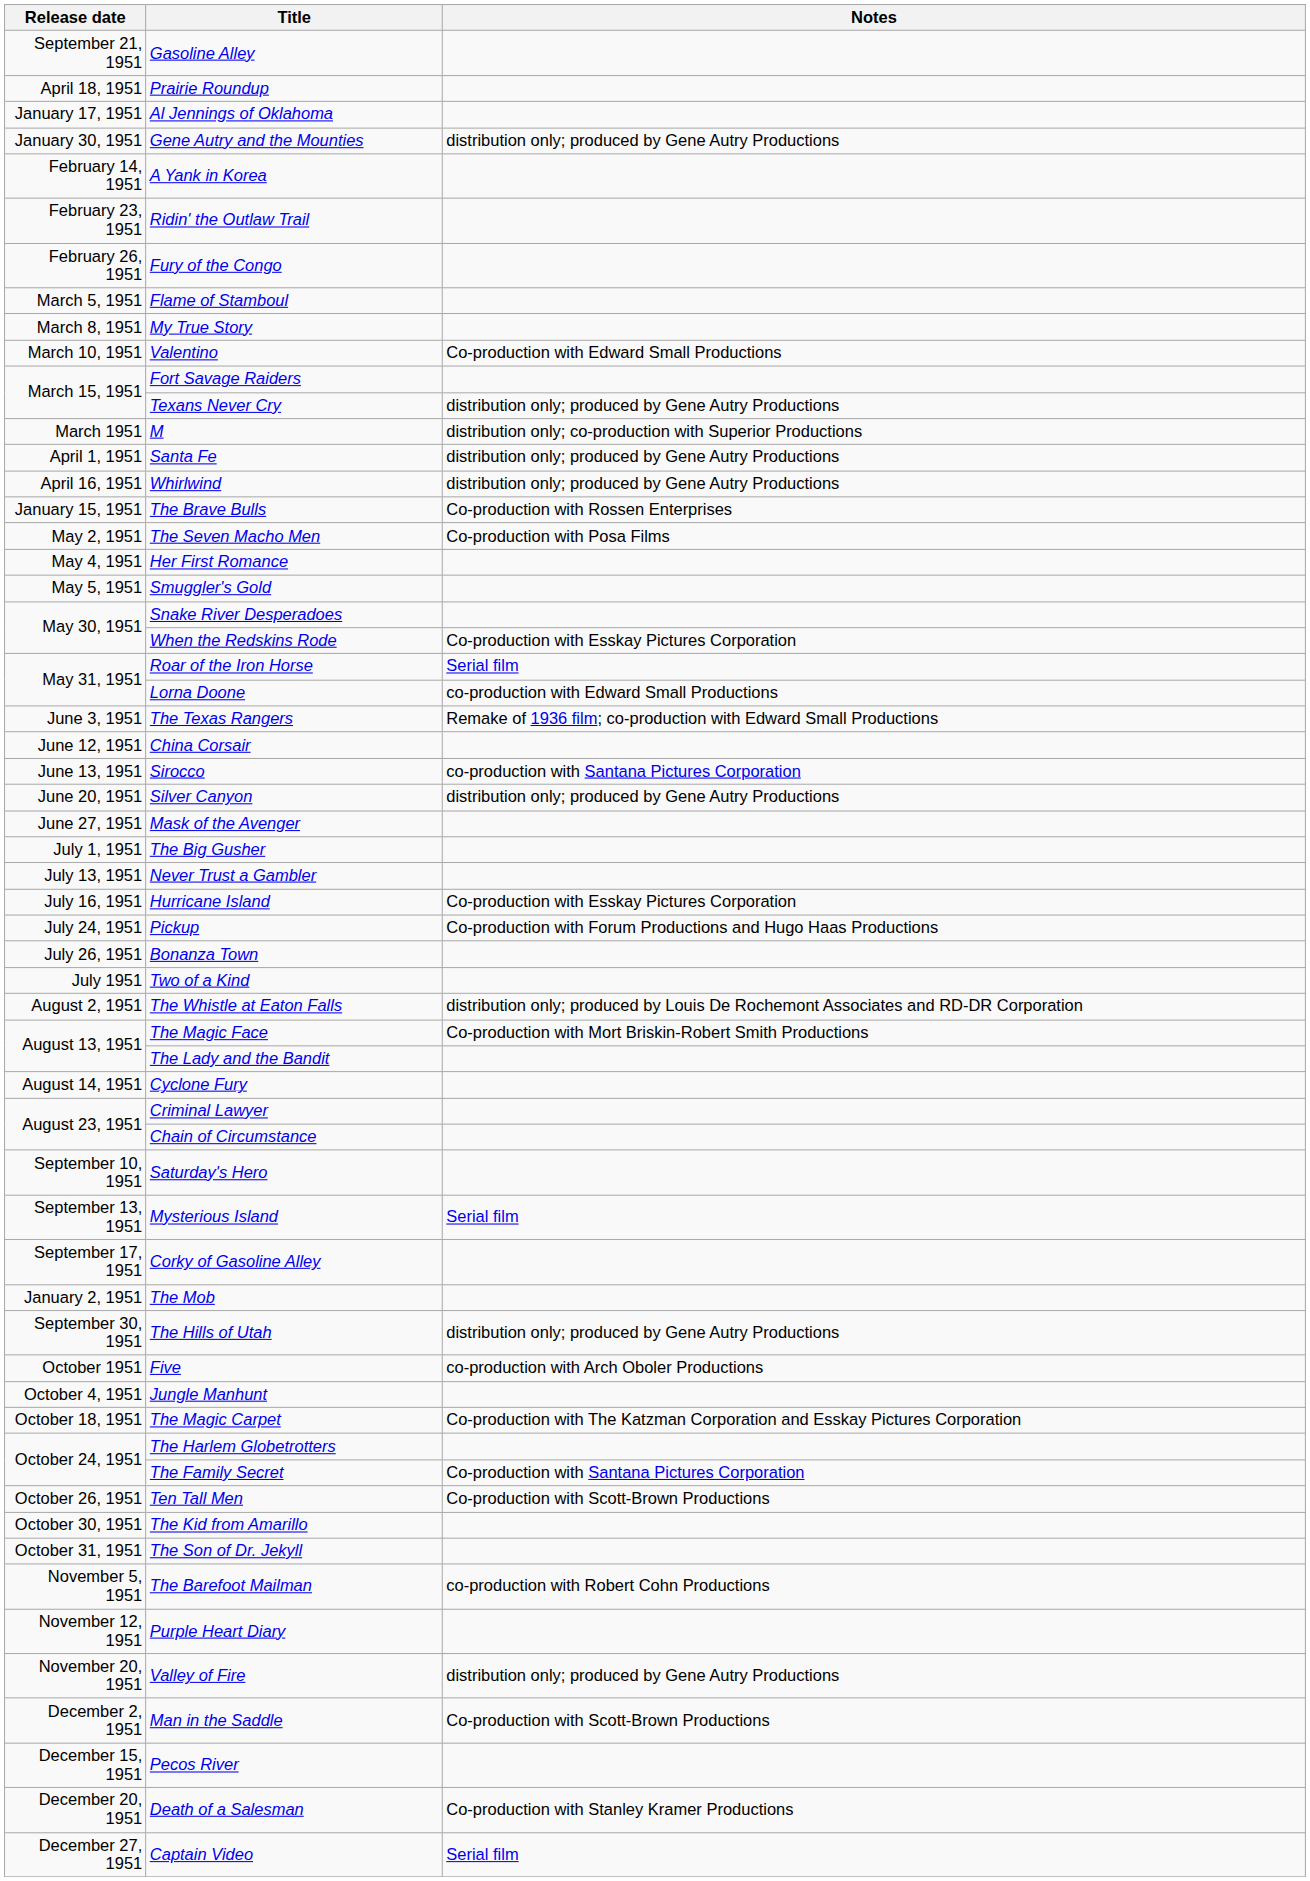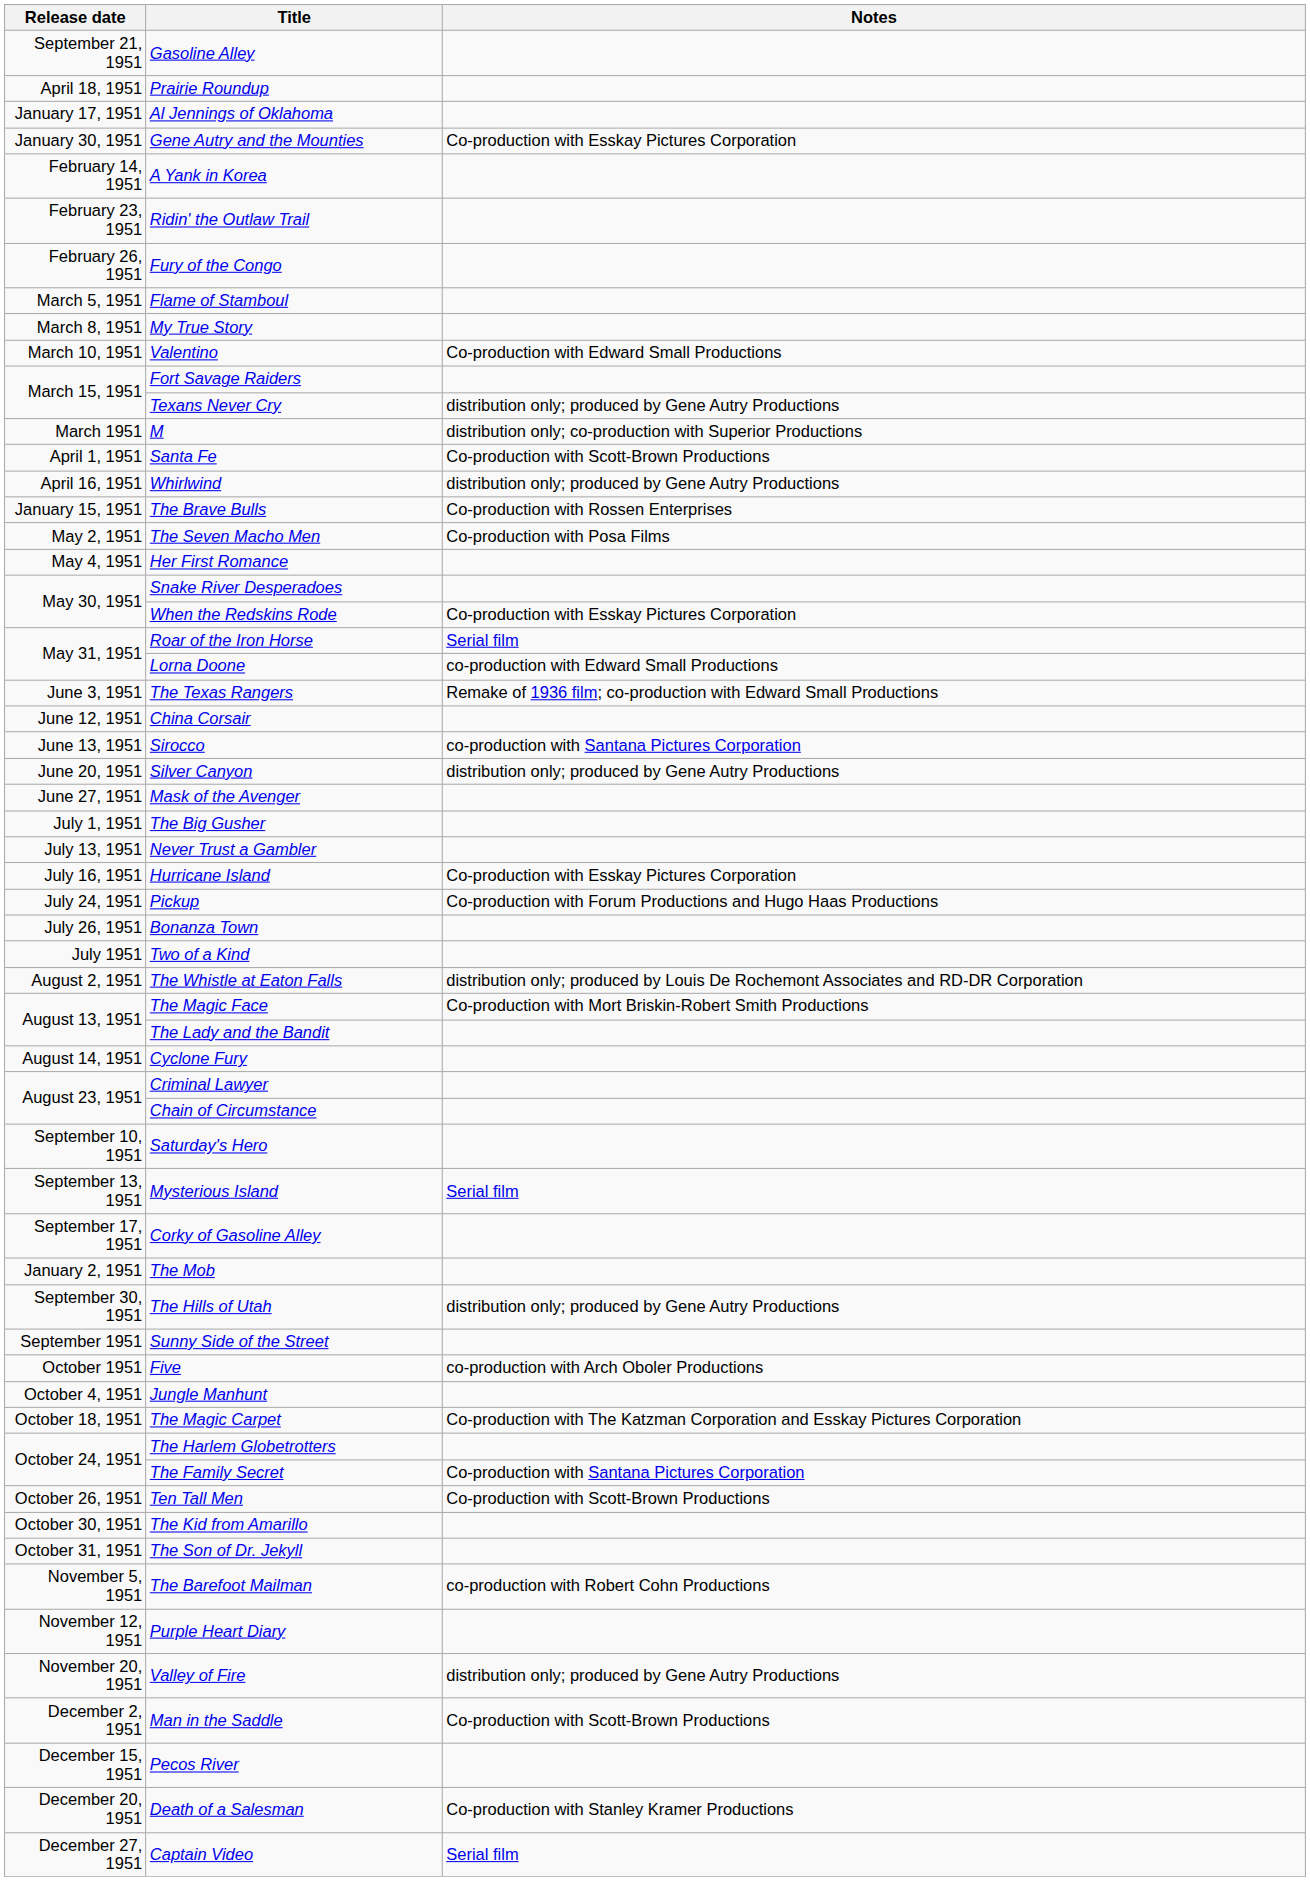 <table class="wikitable sortable" style="width:100%;">
 <tr>
 <th scope="col" style="width:130px;">Release date</th>
 <th>Title</th>
 <th>Notes</th>
 </tr>
 <tr>
 <td style="text-align:right;">September 21, 1951</td>
 <td><em><a href='#'>Gasoline Alley</a></em></td>
 <td></td>
 </tr>
 <tr>
 <td style="text-align:right;">April 18, 1951</td>
 <td><em><a href='#'>Prairie Roundup</a></em></td>
 <td></td>
 </tr>
 <tr>
 <td style="text-align:right;">January 17, 1951</td>
 <td><em><a href='#'>Al Jennings of Oklahoma</a></em></td>
 <td></td>
 </tr>
 <tr>
 <td style="text-align:right;">January 30, 1951</td>
 <td><em><a href='#'>Gene Autry and the Mounties</a></em></td>
-<td>distribution only; produced by Gene Autry Productions</td>
+<td>Co-production with Esskay Pictures Corporation</td>
 </tr>
 <tr>
 <td style="text-align:right;">February 14, 1951</td>
 <td><em><a href='#'>A Yank in Korea</a></em></td>
 <td></td>
 </tr>
 <tr>
 <td style="text-align:right;">February 23, 1951</td>
 <td><em><a href='#'>Ridin' the Outlaw Trail</a></em></td>
 <td></td>
 </tr>
 <tr>
 <td style="text-align:right;">February 26, 1951</td>
 <td><em><a href='#'>Fury of the Congo</a></em></td>
 <td></td>
 </tr>
 <tr>
 <td style="text-align:right;">March 5, 1951</td>
 <td><em><a href='#'>Flame of Stamboul</a></em></td>
 <td></td>
 </tr>
 <tr>
 <td style="text-align:right;">March 8, 1951</td>
 <td><em><a href='#'>My True Story</a></em></td>
 <td></td>
 </tr>
 <tr>
 <td style="text-align:right;">March 10, 1951</td>
 <td><em><a href='#'>Valentino</a></em></td>
 <td>Co-production with Edward Small Productions</td>
 </tr>
 <tr>
 <td style="text-align:right;" rowspan="2">March 15, 1951</td>
 <td><em><a href='#'>Fort Savage Raiders</a></em></td>
 <td></td>
 </tr>
 <tr>
 <td><em><a href='#'>Texans Never Cry</a></em></td>
 <td>distribution only; produced by Gene Autry Productions</td>
 </tr>
 <tr>
 <td style="text-align:right;">March 1951</td>
 <td><em><a href='#'>M</a></em></td>
 <td>distribution only; co-production with Superior Productions</td>
 </tr>
 <tr>
 <td style="text-align:right;">April 1, 1951</td>
 <td><em><a href='#'>Santa Fe</a></em></td>
-<td>distribution only; produced by Gene Autry Productions</td>
+<td>Co-production with Scott-Brown Productions</td>
 </tr>
 <tr>
 <td style="text-align:right;">April 16, 1951</td>
 <td><em><a href='#'>Whirlwind</a></em></td>
 <td>distribution only; produced by Gene Autry Productions</td>
 </tr>
 <tr>
 <td style="text-align:right;">January 15, 1951</td>
 <td><em><a href='#'>The Brave Bulls</a></em></td>
 <td>Co-production with Rossen Enterprises</td>
 </tr>
 <tr>
 <td style="text-align:right;">May 2, 1951</td>
 <td><em><a href='#'>The Seven Macho Men</a></em></td>
 <td>Co-production with Posa Films</td>
 </tr>
 <tr>
 <td style="text-align:right;">May 4, 1951</td>
 <td><em><a href='#'>Her First Romance</a></em></td>
-<td></td>
-</tr>
-<tr>
-<td style="text-align:right;">May 5, 1951</td>
-<td><em><a href='#'>Smuggler's Gold</a></em></td>
 <td></td>
 </tr>
 <tr>
 <td style="text-align:right;" rowspan="2">May 30, 1951</td>
 <td><em><a href='#'>Snake River Desperadoes</a></em></td>
 <td></td>
 </tr>
 <tr>
 <td><em><a href='#'>When the Redskins Rode</a></em></td>
 <td>Co-production with Esskay Pictures Corporation</td>
 </tr>
 <tr>
 <td style="text-align:right;" rowspan="2">May 31, 1951</td>
 <td><em><a href='#'>Roar of the Iron Horse</a></em></td>
 <td><a href='#'>Serial film</a></td>
 </tr>
 <tr>
 <td><em><a href='#'>Lorna Doone</a></em></td>
 <td>co-production with Edward Small Productions</td>
 </tr>
 <tr>
 <td style="text-align:right;">June 3, 1951</td>
 <td><em><a href='#'>The Texas Rangers</a></em></td>
 <td>Remake of <a href='#'>1936 film</a>; co-production with Edward Small Productions</td>
 </tr>
 <tr>
 <td style="text-align:right;">June 12, 1951</td>
 <td><em><a href='#'>China Corsair</a></em></td>
 <td></td>
 </tr>
 <tr>
 <td style="text-align:right;">June 13, 1951</td>
 <td><em><a href='#'>Sirocco</a></em></td>
 <td>co-production with <a href='#'>Santana Pictures Corporation</a></td>
 </tr>
 <tr>
 <td style="text-align:right;">June 20, 1951</td>
 <td><em><a href='#'>Silver Canyon</a></em></td>
 <td>distribution only; produced by Gene Autry Productions</td>
 </tr>
 <tr>
 <td style="text-align:right;">June 27, 1951</td>
 <td><em><a href='#'>Mask of the Avenger</a></em></td>
 <td></td>
 </tr>
 <tr>
 <td style="text-align:right;">July 1, 1951</td>
 <td><em><a href='#'>The Big Gusher</a></em></td>
 <td></td>
 </tr>
 <tr>
 <td style="text-align:right;">July 13, 1951</td>
 <td><em><a href='#'>Never Trust a Gambler</a></em></td>
 <td></td>
 </tr>
 <tr>
 <td style="text-align:right;">July 16, 1951</td>
 <td><em><a href='#'>Hurricane Island</a></em></td>
 <td>Co-production with Esskay Pictures Corporation</td>
 </tr>
 <tr>
 <td style="text-align:right;">July 24, 1951</td>
 <td><em><a href='#'>Pickup</a></em></td>
 <td>Co-production with Forum Productions and Hugo Haas Productions</td>
 </tr>
 <tr>
 <td style="text-align:right;">July 26, 1951</td>
 <td><em><a href='#'>Bonanza Town</a></em></td>
 <td></td>
 </tr>
 <tr>
 <td style="text-align:right;">July 1951</td>
 <td><em><a href='#'>Two of a Kind</a></em></td>
 <td></td>
 </tr>
 <tr>
 <td style="text-align:right;">August 2, 1951</td>
 <td><em><a href='#'>The Whistle at Eaton Falls</a></em></td>
 <td>distribution only; produced by Louis De Rochemont Associates and RD-DR Corporation</td>
 </tr>
 <tr>
 <td style="text-align:right;" rowspan="2">August 13, 1951</td>
 <td><em><a href='#'>The Magic Face</a></em></td>
 <td>Co-production with Mort Briskin-Robert Smith Productions</td>
 </tr>
 <tr>
 <td><em><a href='#'>The Lady and the Bandit</a></em></td>
 <td></td>
 </tr>
 <tr>
 <td style="text-align:right;">August 14, 1951</td>
 <td><em><a href='#'>Cyclone Fury</a></em></td>
 <td></td>
 </tr>
 <tr>
 <td style="text-align:right;" rowspan="2">August 23, 1951</td>
 <td><em><a href='#'>Criminal Lawyer</a></em></td>
 <td></td>
 </tr>
 <tr>
 <td><em><a href='#'>Chain of Circumstance</a></em></td>
 <td></td>
 </tr>
 <tr>
 <td style="text-align:right;">September 10, 1951</td>
 <td><em><a href='#'>Saturday's Hero</a></em></td>
 <td></td>
 </tr>
 <tr>
 <td style="text-align:right;">September 13, 1951</td>
 <td><em><a href='#'>Mysterious Island</a></em></td>
 <td><a href='#'>Serial film</a></td>
 </tr>
 <tr>
 <td style="text-align:right;">September 17, 1951</td>
 <td><em><a href='#'>Corky of Gasoline Alley</a></em></td>
 <td></td>
 </tr>
 <tr>
 <td style="text-align:right;">January 2, 1951</td>
 <td><em><a href='#'>The Mob</a></em></td>
 <td></td>
 </tr>
 <tr>
 <td style="text-align:right;">September 30, 1951</td>
 <td><em><a href='#'>The Hills of Utah</a></em></td>
 <td>distribution only; produced by Gene Autry Productions</td>
 </tr>
 <tr>
+<td style="text-align:right;">September 1951</td>
+<td><em><a href='#'>Sunny Side of the Street</a></em></td>
+<td></td>
+</tr>
+<tr>
 <td style="text-align:right;">October 1951</td>
 <td><em><a href='#'>Five</a></em></td>
 <td>co-production with Arch Oboler Productions</td>
 </tr>
 <tr>
 <td style="text-align:right;">October 4, 1951</td>
 <td><em><a href='#'>Jungle Manhunt</a></em></td>
 <td></td>
 </tr>
 <tr>
 <td style="text-align:right;">October 18, 1951</td>
 <td><em><a href='#'>The Magic Carpet</a></em></td>
 <td>Co-production with The Katzman Corporation and Esskay Pictures Corporation</td>
 </tr>
 <tr>
 <td style="text-align:right;" rowspan="2">October 24, 1951</td>
 <td><em><a href='#'>The Harlem Globetrotters</a></em></td>
 <td></td>
 </tr>
 <tr>
 <td><em><a href='#'>The Family Secret</a></em></td>
 <td>Co-production with <a href='#'>Santana Pictures Corporation</a></td>
 </tr>
 <tr>
 <td style="text-align:right;">October 26, 1951</td>
 <td><em><a href='#'>Ten Tall Men</a></em></td>
 <td>Co-production with Scott-Brown Productions</td>
 </tr>
 <tr>
 <td style="text-align:right;">October 30, 1951</td>
 <td><em><a href='#'>The Kid from Amarillo</a></em></td>
 <td></td>
 </tr>
 <tr>
 <td style="text-align:right;">October 31, 1951</td>
 <td><em><a href='#'>The Son of Dr. Jekyll</a></em></td>
 <td></td>
 </tr>
 <tr>
 <td style="text-align:right;">November 5, 1951</td>
 <td><em><a href='#'>The Barefoot Mailman</a></em></td>
 <td>co-production with Robert Cohn Productions</td>
 </tr>
 <tr>
 <td style="text-align:right;">November 12, 1951</td>
 <td><em><a href='#'>Purple Heart Diary</a></em></td>
 <td></td>
 </tr>
 <tr>
 <td style="text-align:right;">November 20, 1951</td>
 <td><em><a href='#'>Valley of Fire</a></em></td>
 <td>distribution only; produced by Gene Autry Productions</td>
 </tr>
 <tr>
 <td style="text-align:right;">December 2, 1951</td>
 <td><em><a href='#'>Man in the Saddle</a></em></td>
 <td>Co-production with Scott-Brown Productions</td>
 </tr>
 <tr>
 <td style="text-align:right;">December 15, 1951</td>
 <td><em><a href='#'>Pecos River</a></em></td>
 <td></td>
 </tr>
 <tr>
 <td style="text-align:right;">December 20, 1951</td>
 <td><em><a href='#'>Death of a Salesman</a></em></td>
 <td>Co-production with Stanley Kramer Productions</td>
 </tr>
 <tr>
 <td style="text-align:right;">December 27, 1951</td>
 <td><em><a href='#'>Captain Video</a></em></td>
 <td><a href='#'>Serial film</a></td>
 </tr>
 <tr>
 </tr>
 </table>
